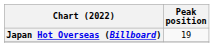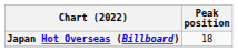 <table class="wikitable sortable plainrowheaders" style="text-align:center">
 <tr>
 <th scope="col">Chart (2022)</th>
 <th scope="col">Peak<br>position</th>
 </tr>
 <tr>
 <th scope="row">Japan <a href='#'>Hot Overseas</a> (<em><a href='#'>Billboard</a></em>)</th>
-<td>19</td>
+<td>18</td>
 </tr>
 <tr>
 </tr>
 <tr>
 </tr>
 </table>
